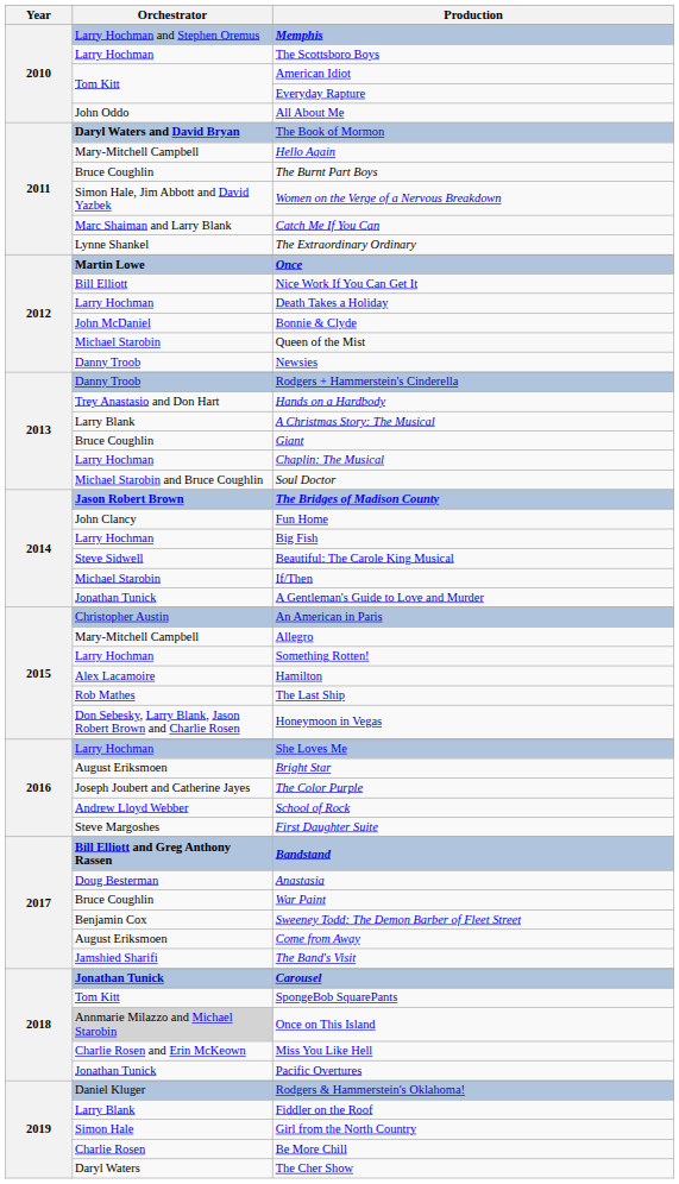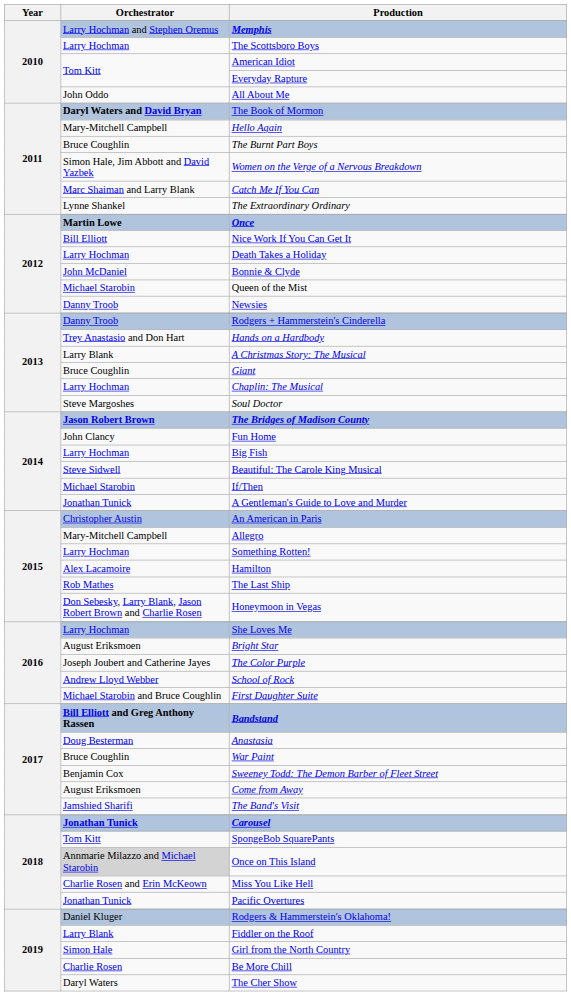 <table class="wikitable" style="width:98%;">
 <tr style="background:#bebebe;">
 <th style="width:10%;">Year</th>
 <th style="width:30%;">Orchestrator</th>
 <th style="width:60%;">Production</th>
 </tr>
 <tr>
 <th rowspan="6">2010</th>
 </tr>
 <tr style="background:#B0C4DE">
 <td></strong><a href='#'>Larry Hochman</a> and <a href='#'>Stephen Oremus</a><strong></td>
 <td><strong><em><a href='#'>Memphis</a><em> <strong></td>
 </tr>
 <tr>
 <td><a href='#'>Larry Hochman</a></td>
 <td></em><a href='#'>The Scottsboro Boys</a><em></td>
 </tr>
 <tr>
 <td rowspan="2"><a href='#'>Tom Kitt</a></td>
 <td></em><a href='#'>American Idiot</a><em></td>
 </tr>
 <tr>
 <td></em><a href='#'>Everyday Rapture</a><em></td>
 </tr>
 <tr>
 <td>John Oddo</td>
 <td></em><a href='#'>All About Me</a><em></td>
 </tr>
 <tr>
 <th rowspan="7">2011</th>
 </tr>
 <tr style="background:#B0C4DE">
 <td><strong>Daryl Waters and <a href='#'>David Bryan</a></strong></td>
 <td></em></strong><a href='#'>The Book of Mormon</a></em> </strong></td>
 </tr>
 <tr>
 <td>Mary-Mitchell Campbell</td>
 <td><em><a href='#'>Hello Again</a></em></td>
 </tr>
 <tr>
 <td>Bruce Coughlin</td>
 <td><em>The Burnt Part Boys</em></td>
 </tr>
 <tr>
 <td>Simon Hale, Jim Abbott and <a href='#'>David Yazbek</a></td>
 <td><em><a href='#'>Women on the Verge of a Nervous Breakdown</a></em></td>
 </tr>
 <tr>
 <td><a href='#'>Marc Shaiman</a> and Larry Blank</td>
 <td><em><a href='#'>Catch Me If You Can</a></em></td>
 </tr>
 <tr>
 <td>Lynne Shankel</td>
 <td><em>The Extraordinary Ordinary</em></td>
 </tr>
 <tr>
 <th rowspan="7">2012</th>
 </tr>
 <tr style="background:#B0C4DE">
 <td><strong>Martin Lowe</strong></td>
 <td><strong><em><a href='#'>Once</a><em> <strong></td>
 </tr>
 <tr>
 <td><a href='#'>Bill Elliott</a></td>
 <td></em><a href='#'>Nice Work If You Can Get It</a><em></td>
 </tr>
 <tr>
 <td><a href='#'>Larry Hochman</a></td>
 <td></em><a href='#'>Death Takes a Holiday</a><em></td>
 </tr>
 <tr>
 <td><a href='#'>John McDaniel</a></td>
 <td></em><a href='#'>Bonnie & Clyde</a><em></td>
 </tr>
 <tr>
 <td><a href='#'>Michael Starobin</a></td>
 <td></em>Queen of the Mist<em></td>
 </tr>
 <tr>
 <td><a href='#'>Danny Troob</a></td>
 <td></em><a href='#'>Newsies</a><em></td>
 </tr>
 <tr>
 <th rowspan="7">2013</th>
 </tr>
 <tr style="background:#B0C4DE">
 <td></strong><a href='#'>Danny Troob</a><strong></td>
 <td></em></strong><a href='#'>Rodgers + Hammerstein's Cinderella</a></em> </strong></td>
 </tr>
 <tr>
 <td><a href='#'>Trey Anastasio</a> and Don Hart</td>
 <td><em><a href='#'>Hands on a Hardbody</a></em></td>
 </tr>
 <tr>
 <td>Larry Blank</td>
 <td><em><a href='#'>A Christmas Story: The Musical</a></em></td>
 </tr>
 <tr>
 <td>Bruce Coughlin</td>
 <td><em><a href='#'>Giant</a></em></td>
 </tr>
 <tr>
 <td><a href='#'>Larry Hochman</a></td>
 <td><em><a href='#'>Chaplin: The Musical</a></em></td>
 </tr>
 <tr>
-<td><a href='#'>Michael Starobin</a> and Bruce Coughlin</td>
+<td>Steve Margoshes</td>
 <td><em>Soul Doctor</em></td>
 </tr>
 <tr>
 <th rowspan="7">2014</th>
 </tr>
 <tr style="background:#B0C4DE">
 <td><strong><a href='#'>Jason Robert Brown</a></strong></td>
 <td><strong><em><a href='#'>The Bridges of Madison County</a><em> <strong></td>
 </tr>
 <tr>
 <td>John Clancy</td>
 <td></em><a href='#'>Fun Home</a><em></td>
 </tr>
 <tr>
 <td><a href='#'>Larry Hochman</a></td>
 <td></em><a href='#'>Big Fish</a><em></td>
 </tr>
 <tr>
 <td><a href='#'>Steve Sidwell</a></td>
 <td></em><a href='#'>Beautiful: The Carole King Musical</a><em></td>
 </tr>
 <tr>
 <td><a href='#'>Michael Starobin</a></td>
 <td></em><a href='#'>If/Then</a><em></td>
 </tr>
 <tr>
 <td><a href='#'>Jonathan Tunick</a></td>
 <td></em><a href='#'>A Gentleman's Guide to Love and Murder</a><em></td>
 </tr>
 <tr>
 <th rowspan="7">2015</th>
 </tr>
 <tr style="background:#B0C4DE">
 <td></strong><a href='#'>Christopher Austin</a><strong></td>
 <td></em></strong><a href='#'>An American in Paris</a> <strong><em></td>
 </tr>
 <tr>
 <td>Mary-Mitchell Campbell</td>
 <td></em><a href='#'>Allegro</a><em></td>
 </tr>
 <tr>
 <td><a href='#'>Larry Hochman</a></td>
 <td></em><a href='#'>Something Rotten!</a><em></td>
 </tr>
 <tr>
 <td><a href='#'>Alex Lacamoire</a></td>
 <td></em><a href='#'>Hamilton</a><em></td>
 </tr>
 <tr>
 <td><a href='#'>Rob Mathes</a></td>
 <td></em><a href='#'>The Last Ship</a><em></td>
 </tr>
 <tr>
 <td><a href='#'>Don Sebesky</a>, <a href='#'>Larry Blank</a>, <a href='#'>Jason Robert Brown</a> and <a href='#'>Charlie Rosen</a></td>
 <td></em><a href='#'>Honeymoon in Vegas</a><em></td>
 </tr>
 <tr>
 <th rowspan="6">2016</th>
 </tr>
 <tr style="background:#B0C4DE">
 <td></strong><a href='#'>Larry Hochman</a><strong></td>
 <td></em></strong><a href='#'>She Loves Me</a></em> </strong></td>
 </tr>
 <tr>
 <td>August Eriksmoen</td>
 <td><em><a href='#'>Bright Star</a></em></td>
 </tr>
 <tr>
 <td>Joseph Joubert and Catherine Jayes</td>
 <td><em><a href='#'>The Color Purple</a></em></td>
 </tr>
 <tr>
 <td><a href='#'>Andrew Lloyd Webber</a></td>
 <td><em><a href='#'>School of Rock</a></em></td>
 </tr>
 <tr>
-<td>Steve Margoshes</td>
+<td><a href='#'>Michael Starobin</a> and Bruce Coughlin</td>
 <td><em><a href='#'>First Daughter Suite</a></em></td>
 </tr>
 <tr>
 <th rowspan="7">2017</th>
 </tr>
 <tr style="background:#B0C4DE">
 <td><strong><a href='#'>Bill Elliott</a> and Greg Anthony Rassen</strong></td>
 <td><a href='#'><strong><em>Bandstand</em></strong></a></td>
 </tr>
 <tr>
 <td><a href='#'>Doug Besterman</a></td>
 <td><a href='#'><em>Anastasia</em></a></td>
 </tr>
 <tr>
 <td>Bruce Coughlin</td>
 <td><a href='#'><em>War Paint</em></a></td>
 </tr>
 <tr>
 <td>Benjamin Cox</td>
 <td><em><a href='#'>Sweeney Todd: The Demon Barber of Fleet Street</a></em></td>
 </tr>
 <tr>
 <td>August Eriksmoen</td>
 <td><em><a href='#'>Come from Away</a></em></td>
 </tr>
 <tr>
 <td><a href='#'>Jamshied Sharifi</a></td>
 <td><a href='#'><em>The Band's Visit</em></a></td>
 </tr>
 <tr>
 <th rowspan="6">2018</th>
 </tr>
 <tr style="background:#B0C4DE">
 <td><strong><a href='#'>Jonathan Tunick</a></strong></td>
 <td><strong><em><a href='#'>Carousel</a><em> <strong></td>
 </tr>
 <tr>
 <td><a href='#'>Tom Kitt</a></td>
 <td></em><a href='#'>SpongeBob SquarePants</a><em></td>
 </tr>
 <tr>
 <td style="background: lightgrey;">Annmarie Milazzo and <a href='#'>Michael Starobin</a></td>
 <td></em><a href='#'>Once on This Island</a><em></td>
 </tr>
 <tr>
 <td><a href='#'>Charlie Rosen</a> and <a href='#'>Erin McKeown</a></td>
 <td></em><a href='#'>Miss You Like Hell</a><em></td>
 </tr>
 <tr>
 <td><a href='#'>Jonathan Tunick</a></td>
 <td></em><a href='#'>Pacific Overtures</a><em></td>
 </tr>
 <tr>
 <th rowspan="6">2019</th>
 </tr>
 <tr style="background:#B0C4DE">
 <td></strong>Daniel Kluger<strong></td>
 <td></em></strong><a href='#'>Rodgers & Hammerstein's Oklahoma!</a><strong><em></td>
 </tr>
 <tr>
 <td><a href='#'>Larry Blank</a></td>
 <td></em><a href='#'>Fiddler on the Roof</a><em></td>
 </tr>
 <tr>
 <td><a href='#'>Simon Hale</a></td>
 <td></em><a href='#'>Girl from the North Country</a><em></td>
 </tr>
 <tr>
 <td><a href='#'>Charlie Rosen</a></td>
 <td></em><a href='#'>Be More Chill</a><em></td>
 </tr>
 <tr>
 <td>Daryl Waters</td>
 <td></em><a href='#'>The Cher Show</a><em></td>
 </tr>
 </table>
